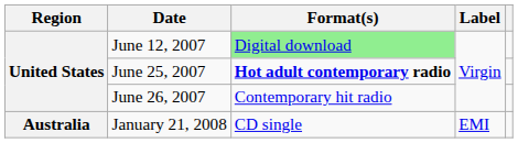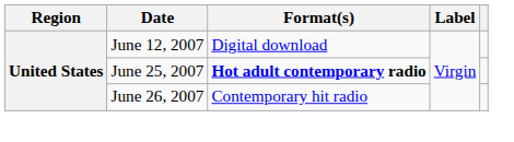 <table class="wikitable plainrowheaders">
 <tr>
 <th scope="col">Region</th>
 <th scope="col">Date</th>
 <th scope="col">Format(s)</th>
 <th scope="col">Label</th>
 <th scope="col"></th>
 </tr>
 <tr>
 <th scope="row" rowspan="3">United States</th>
 <td>June 12, 2007</td>
-<td style="background: lightgreen;"><a href='#'>Digital download</a></td>
+<td><a href='#'>Digital download</a></td>
 <td rowspan="3"><a href='#'>Virgin</a></td>
 <td></td>
 </tr>
 <tr>
 <td>June 25, 2007</td>
 <td><strong><a href='#'>Hot adult contemporary</a> radio</strong></td>
 <td></td>
 </tr>
 <tr>
 <td>June 26, 2007</td>
 <td><a href='#'>Contemporary hit radio</a></td>
 <td></td>
 </tr>
-<tr>
-<th scope="row">Australia</th>
-<td>January 21, 2008</td>
-<td><a href='#'>CD single</a></td>
-<td><a href='#'>EMI</a></td>
-<td></td>
-</tr>
 </table>
